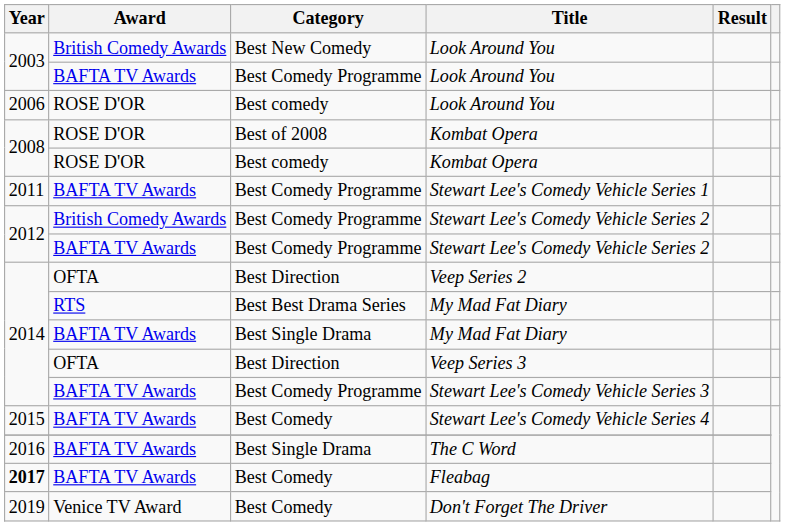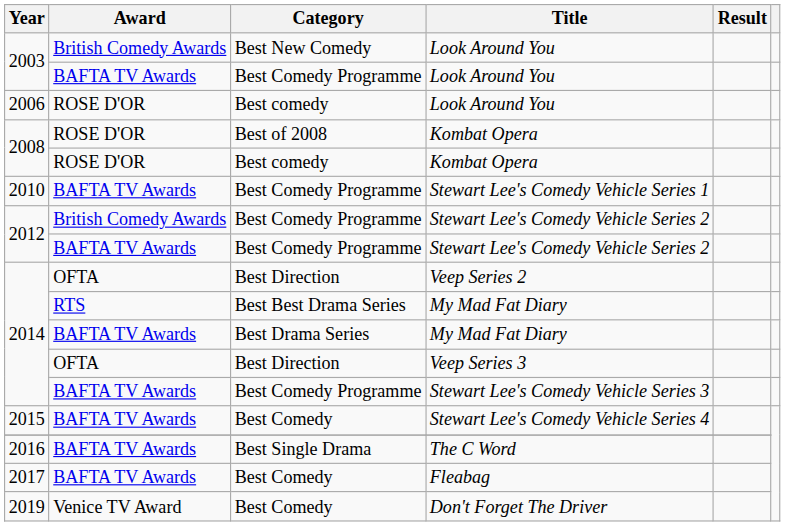 <table class="wikitable sortable">
 <tr>
 <th>Year</th>
 <th>Award</th>
 <th>Category</th>
 <th>Title</th>
 <th>Result</th>
 <th></th>
 </tr>
 <tr>
 <td rowspan=2>2003</td>
 <td><a href='#'>British Comedy Awards</a></td>
 <td>Best New Comedy</td>
 <td><em>Look Around You</em></td>
 <td></td>
 <td></td>
 </tr>
 <tr>
 <td><a href='#'>BAFTA TV Awards</a></td>
 <td>Best Comedy Programme</td>
 <td><em>Look Around You</em></td>
 <td></td>
 <td></td>
 </tr>
 <tr>
 <td>2006</td>
 <td>ROSE D'OR</td>
 <td>Best comedy</td>
 <td><em>Look Around You</em></td>
 <td></td>
 <td></td>
 </tr>
 <tr>
 <td rowspan=2>2008</td>
 <td>ROSE D'OR</td>
 <td>Best of 2008</td>
 <td><em>Kombat Opera</em></td>
 <td></td>
 <td></td>
 </tr>
 <tr>
 <td>ROSE D'OR</td>
 <td>Best comedy</td>
 <td><em>Kombat Opera</em></td>
 <td></td>
 </tr>
 <tr>
-<td>2011</td>
+<td>2010</td>
 <td><a href='#'>BAFTA TV Awards</a></td>
 <td>Best Comedy Programme</td>
 <td><em>Stewart Lee's Comedy Vehicle Series 1</em></td>
 <td></td>
 <td></td>
 </tr>
 <tr>
 <td rowspan=2>2012</td>
 <td><a href='#'>British Comedy Awards</a></td>
 <td>Best Comedy Programme</td>
 <td><em>Stewart Lee's Comedy Vehicle Series 2</em></td>
 <td></td>
 <td></td>
 </tr>
 <tr>
 <td><a href='#'>BAFTA TV Awards</a></td>
 <td>Best Comedy Programme</td>
 <td><em>Stewart Lee's Comedy Vehicle Series 2</em></td>
 <td></td>
 <td></td>
 </tr>
 <tr>
 <td rowspan=5>2014</td>
 <td>OFTA</td>
 <td>Best Direction</td>
 <td><em>Veep Series 2</em></td>
 <td></td>
 <td></td>
 </tr>
 <tr>
 <td><a href='#'>RTS</a></td>
 <td>Best Best Drama Series</td>
 <td><em>My Mad Fat Diary</em></td>
 <td></td>
 <td></td>
 </tr>
 <tr>
 <td><a href='#'>BAFTA TV Awards</a></td>
-<td>Best Single Drama</td>
+<td>Best Drama Series</td>
 <td><em>My Mad Fat Diary</em></td>
 <td></td>
 <td></td>
 </tr>
 <tr>
 <td>OFTA</td>
 <td>Best Direction</td>
 <td><em>Veep Series 3</em></td>
 <td></td>
 <td></td>
 </tr>
 <tr>
 <td><a href='#'>BAFTA TV Awards</a></td>
 <td>Best Comedy Programme</td>
 <td><em>Stewart Lee's Comedy Vehicle Series 3</em></td>
 <td></td>
 <td></td>
 </tr>
 <tr>
 <td>2015</td>
 <td><a href='#'>BAFTA TV Awards</a></td>
 <td>Best Comedy</td>
 <td><em>Stewart Lee's Comedy Vehicle Series 4</em></td>
 <td></td>
 </tr>
 <tr>
 </tr>
 <tr>
 <td>2016</td>
 <td><a href='#'>BAFTA TV Awards</a></td>
 <td>Best Single Drama</td>
 <td><em>The C Word</em></td>
 <td></td>
 </tr>
 <tr>
-<td><strong>2017</strong></td>
+<td>2017</td>
 <td><a href='#'>BAFTA TV Awards</a></td>
 <td>Best Comedy</td>
 <td><em>Fleabag</em></td>
 <td></td>
 </tr>
 <tr>
 <td>2019</td>
 <td>Venice TV Award</td>
 <td>Best Comedy</td>
 <td><em>Don't Forget The Driver</em></td>
 <td></td>
 </tr>
 </table>
